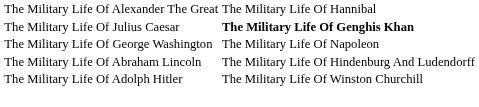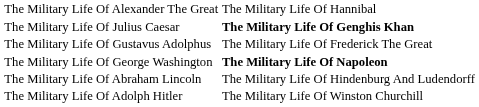 <table align="left">
 <tr>
 <td>The Military Life Of Alexander The Great</td>
 <td>The Military Life Of Hannibal</td>
 </tr>
 <tr>
 <td>The Military Life Of Julius Caesar</td>
 <td><strong>The Military Life Of Genghis Khan</strong></td>
 </tr>
 <tr>
+<td>The Military Life Of Gustavus Adolphus</td>
+<td>The Military Life Of Frederick The Great</td>
+</tr>
+<tr>
 <td>The Military Life Of George Washington  </td>
-<td>The Military Life Of Napoleon</td>
+<td><strong>The Military Life Of Napoleon</strong></td>
 </tr>
 <tr>
 <td>The Military Life Of Abraham Lincoln</td>
 <td>The Military Life Of Hindenburg And Ludendorff</td>
 </tr>
 <tr>
 <td>The Military Life Of Adolph Hitler</td>
 <td>The Military Life Of Winston Churchill</td>
 </tr>
 </table>
